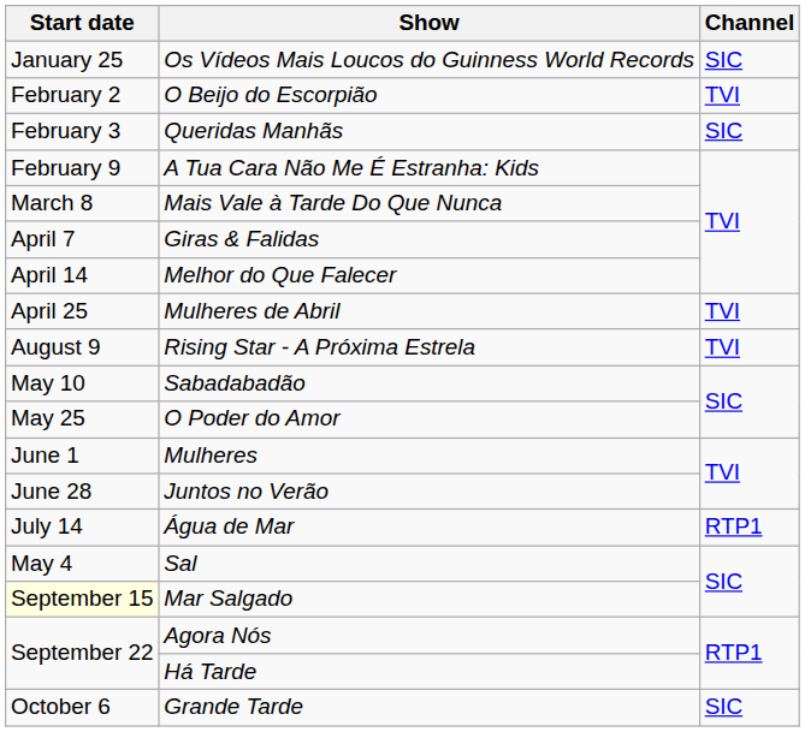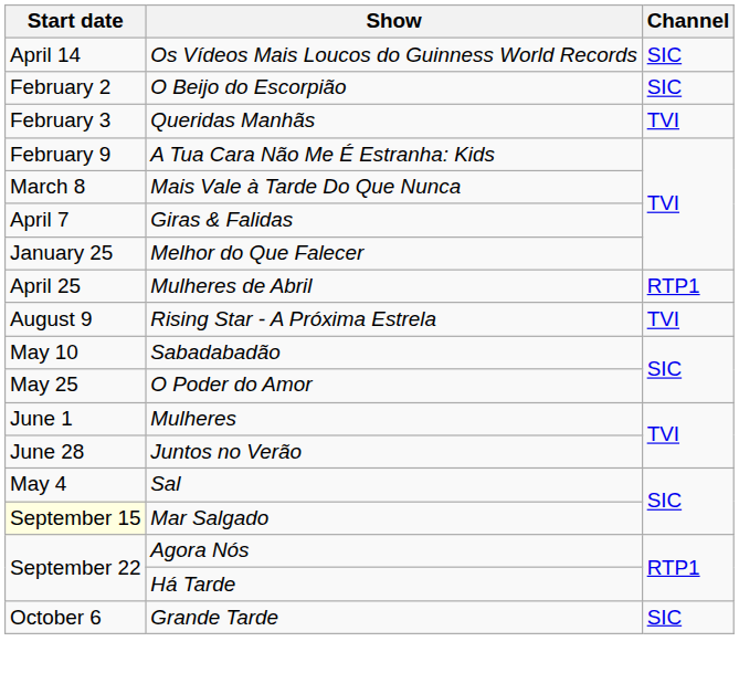 <table class="wikitable">
 <tr>
 <th>Start date</th>
 <th>Show</th>
 <th>Channel</th>
 </tr>
 <tr>
-<td>January 25</td>
+<td>April 14</td>
 <td><em>Os Vídeos Mais Loucos do Guinness World Records</em></td>
 <td><a href='#'>SIC</a></td>
 </tr>
 <tr>
 <td>February 2</td>
 <td><em>O Beijo do Escorpião</em></td>
-<td><a href='#'>TVI</a></td>
+<td><a href='#'>SIC</a></td>
 </tr>
 <tr>
 <td>February 3</td>
 <td><em>Queridas Manhãs</em></td>
-<td><a href='#'>SIC</a></td>
+<td><a href='#'>TVI</a></td>
 </tr>
 <tr>
 <td>February 9</td>
 <td><em>A Tua Cara Não Me É Estranha: Kids</em></td>
 <td rowspan=4><a href='#'>TVI</a></td>
 </tr>
 <tr>
 <td>March 8</td>
 <td><em>Mais Vale à Tarde Do Que Nunca</em></td>
 </tr>
 <tr>
 <td>April 7</td>
 <td><em>Giras & Falidas</em></td>
 </tr>
 <tr>
-<td>April 14</td>
+<td>January 25</td>
 <td><em>Melhor do Que Falecer</em></td>
 </tr>
 <tr>
 <td>April 25</td>
 <td><em>Mulheres de Abril</em></td>
-<td><a href='#'>TVI</a></td>
+<td><a href='#'>RTP1</a></td>
 </tr>
 <tr>
 <td>August 9</td>
 <td><em>Rising Star - A Próxima Estrela</em></td>
 <td><a href='#'>TVI</a></td>
 </tr>
 <tr>
 <td>May 10</td>
 <td><em>Sabadabadão</em></td>
 <td rowspan=2><a href='#'>SIC</a></td>
 </tr>
 <tr>
 <td>May 25</td>
 <td><em>O Poder do Amor</em></td>
 </tr>
 <tr>
 <td>June 1</td>
 <td><em>Mulheres</em></td>
 <td rowspan=2><a href='#'>TVI</a></td>
 </tr>
 <tr>
 <td>June 28</td>
 <td><em>Juntos no Verão</em></td>
 </tr>
 <tr>
-<td>July 14</td>
-<td><em>Água de Mar</em></td>
-<td><a href='#'>RTP1</a></td>
-</tr>
-<tr>
 <td>May 4</td>
 <td><em>Sal</em></td>
 <td rowspan=2><a href='#'>SIC</a></td>
 </tr>
 <tr>
 <td style="background: lightyellow;">September 15</td>
 <td><em>Mar Salgado</em></td>
 </tr>
 <tr>
 <td rowspan=2>September 22</td>
 <td><em>Agora Nós</em></td>
 <td rowspan=2><a href='#'>RTP1</a></td>
 </tr>
 <tr>
 <td><em>Há Tarde</em></td>
 </tr>
 <tr>
 <td>October 6</td>
 <td><em>Grande Tarde</em></td>
 <td><a href='#'>SIC</a></td>
 </tr>
 </table>
